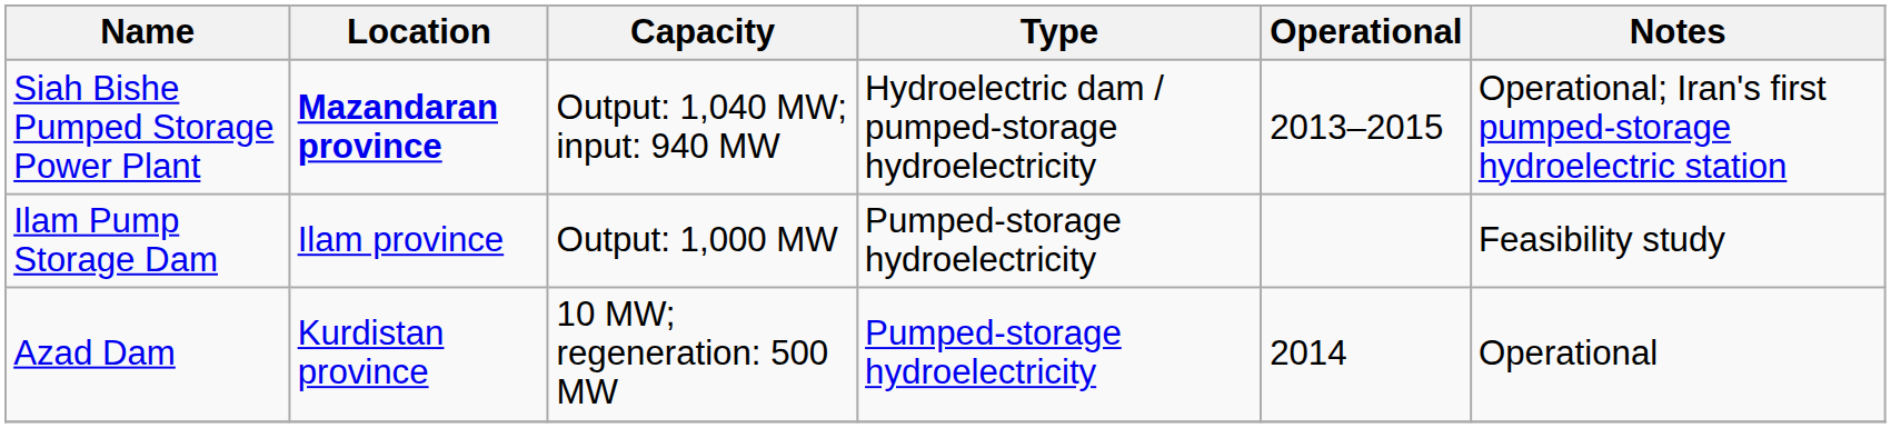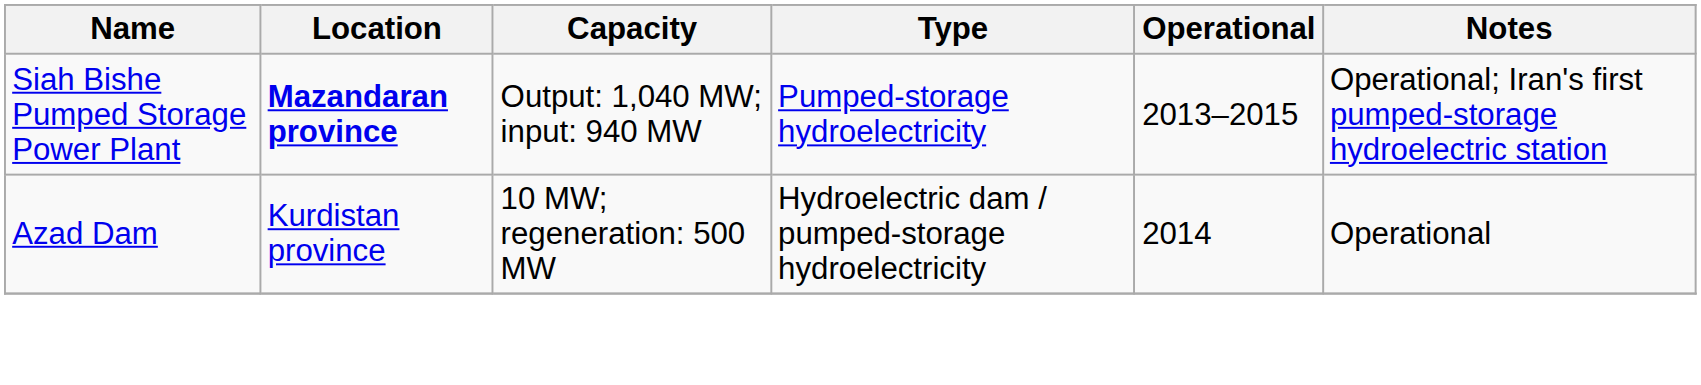 <table class="wikitable sortable">
 <tr>
 <th>Name</th>
 <th>Location</th>
 <th>Capacity</th>
 <th>Type</th>
 <th>Operational</th>
 <th>Notes</th>
 </tr>
 <tr>
 <td><a href='#'>Siah Bishe Pumped Storage Power Plant</a></td>
 <td><strong><a href='#'>Mazandaran province</a></strong></td>
 <td>Output: 1,040 MW; input: 940 MW</td>
-<td>Hydroelectric dam / pumped-storage hydroelectricity</td>
+<td><a href='#'>Pumped-storage hydroelectricity</a></td>
 <td>2013–2015</td>
 <td>Operational; Iran's first <a href='#'>pumped-storage hydroelectric station</a></td>
-</tr>
-<tr>
-<td><a href='#'>Ilam Pump Storage Dam</a></td>
-<td><a href='#'>Ilam province</a></td>
-<td>Output: 1,000 MW</td>
-<td>Pumped-storage hydroelectricity</td>
-<td></td>
-<td>Feasibility study</td>
 </tr>
 <tr>
 <td><a href='#'>Azad Dam</a></td>
 <td><a href='#'>Kurdistan province</a></td>
 <td>10 MW; regeneration: 500 MW</td>
-<td><a href='#'>Pumped-storage hydroelectricity</a></td>
+<td>Hydroelectric dam / pumped-storage hydroelectricity</td>
 <td>2014</td>
 <td>Operational</td>
 </tr>
 <tr>
 </tr>
 </table>
